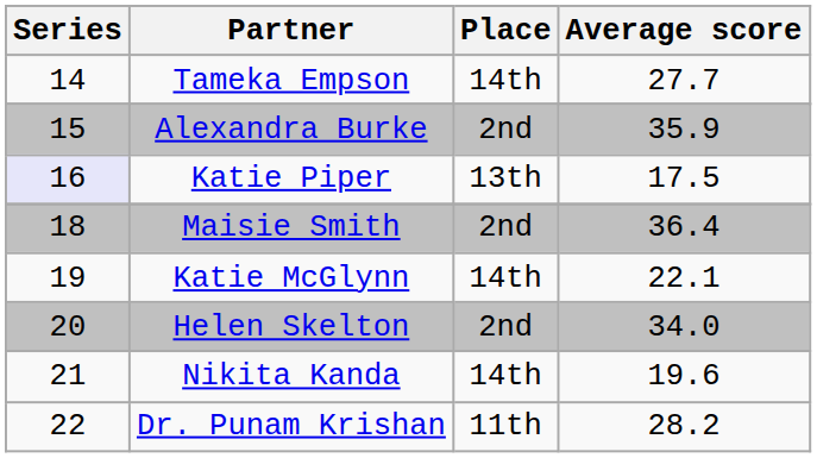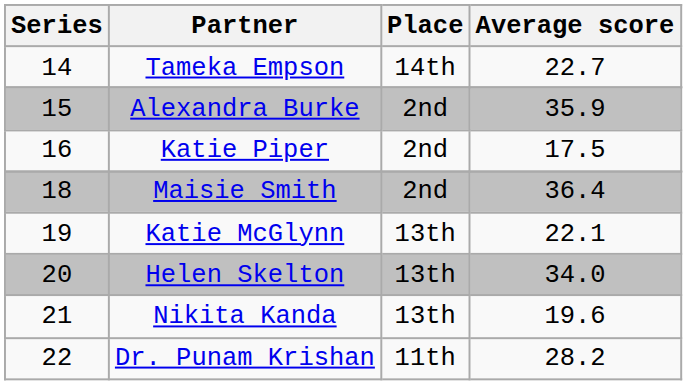 <table class="wikitable" style="text-align:center;">
 <tr>
 <th>Series</th>
 <th>Partner</th>
 <th>Place</th>
 <th>Average score</th>
 </tr>
 <tr>
 <td>14</td>
 <td><a href='#'>Tameka Empson</a></td>
 <td>14th</td>
-<td>27.7</td>
+<td>22.7</td>
 </tr>
 <tr>
 </tr>
 <tr bgcolor="silver">
 <td>15</td>
 <td><a href='#'>Alexandra Burke</a></td>
 <td>2nd</td>
 <td>35.9</td>
 </tr>
 <tr>
-<td style="background: lavender;">16</td>
+<td>16</td>
 <td><a href='#'>Katie Piper</a></td>
-<td>13th</td>
+<td>2nd</td>
 <td>17.5</td>
 </tr>
 <tr>
 </tr>
 <tr bgcolor="silver">
 <td>18</td>
 <td><a href='#'>Maisie Smith</a></td>
 <td>2nd</td>
 <td>36.4</td>
 </tr>
 <tr>
 <td>19</td>
 <td><a href='#'>Katie McGlynn</a></td>
-<td>14th</td>
+<td>13th</td>
 <td>22.1</td>
 </tr>
 <tr bgcolor="silver">
 <td>20</td>
 <td><a href='#'>Helen Skelton</a></td>
-<td>2nd</td>
+<td>13th</td>
 <td>34.0</td>
 </tr>
 <tr>
 <td>21</td>
 <td><a href='#'>Nikita Kanda</a></td>
-<td>14th</td>
+<td>13th</td>
 <td>19.6</td>
 </tr>
 <tr>
 <td>22</td>
 <td><a href='#'>Dr. Punam Krishan</a></td>
 <td>11th</td>
 <td>28.2</td>
 </tr>
 </table>
